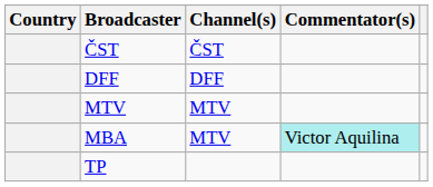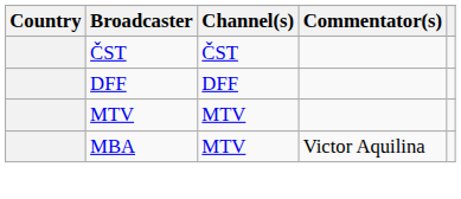 <table class="wikitable plainrowheaders">
 <tr>
 </tr>
 <tr>
 <th scope="col">Country</th>
 <th scope="col">Broadcaster</th>
 <th scope="col">Channel(s)</th>
 <th scope="col">Commentator(s)</th>
 <th scope="col"></th>
 </tr>
 <tr>
 <th scope="row"></th>
 <td><a href='#'>ČST</a></td>
 <td><a href='#'>ČST</a></td>
 <td></td>
 <td style="text-align:center"></td>
 </tr>
 <tr>
 <th scope="row"></th>
 <td><a href='#'>DFF</a></td>
 <td><a href='#'>DFF</a></td>
 <td></td>
 <td style="text-align:center"></td>
 </tr>
 <tr>
 <th scope="row"></th>
 <td><a href='#'>MTV</a></td>
 <td><a href='#'>MTV</a></td>
 <td></td>
 <td style="text-align:center"></td>
 </tr>
 <tr>
 <th scope="row"></th>
 <td><a href='#'>MBA</a></td>
 <td><a href='#'>MTV</a></td>
-<td style="background: paleturquoise;">Victor Aquilina</td>
-<td style="text-align:center"></td>
-</tr>
-<tr>
-<th scope="row"></th>
-<td><a href='#'>TP</a></td>
-<td></td>
-<td></td>
+<td>Victor Aquilina</td>
 <td style="text-align:center"></td>
 </tr>
 </table>
